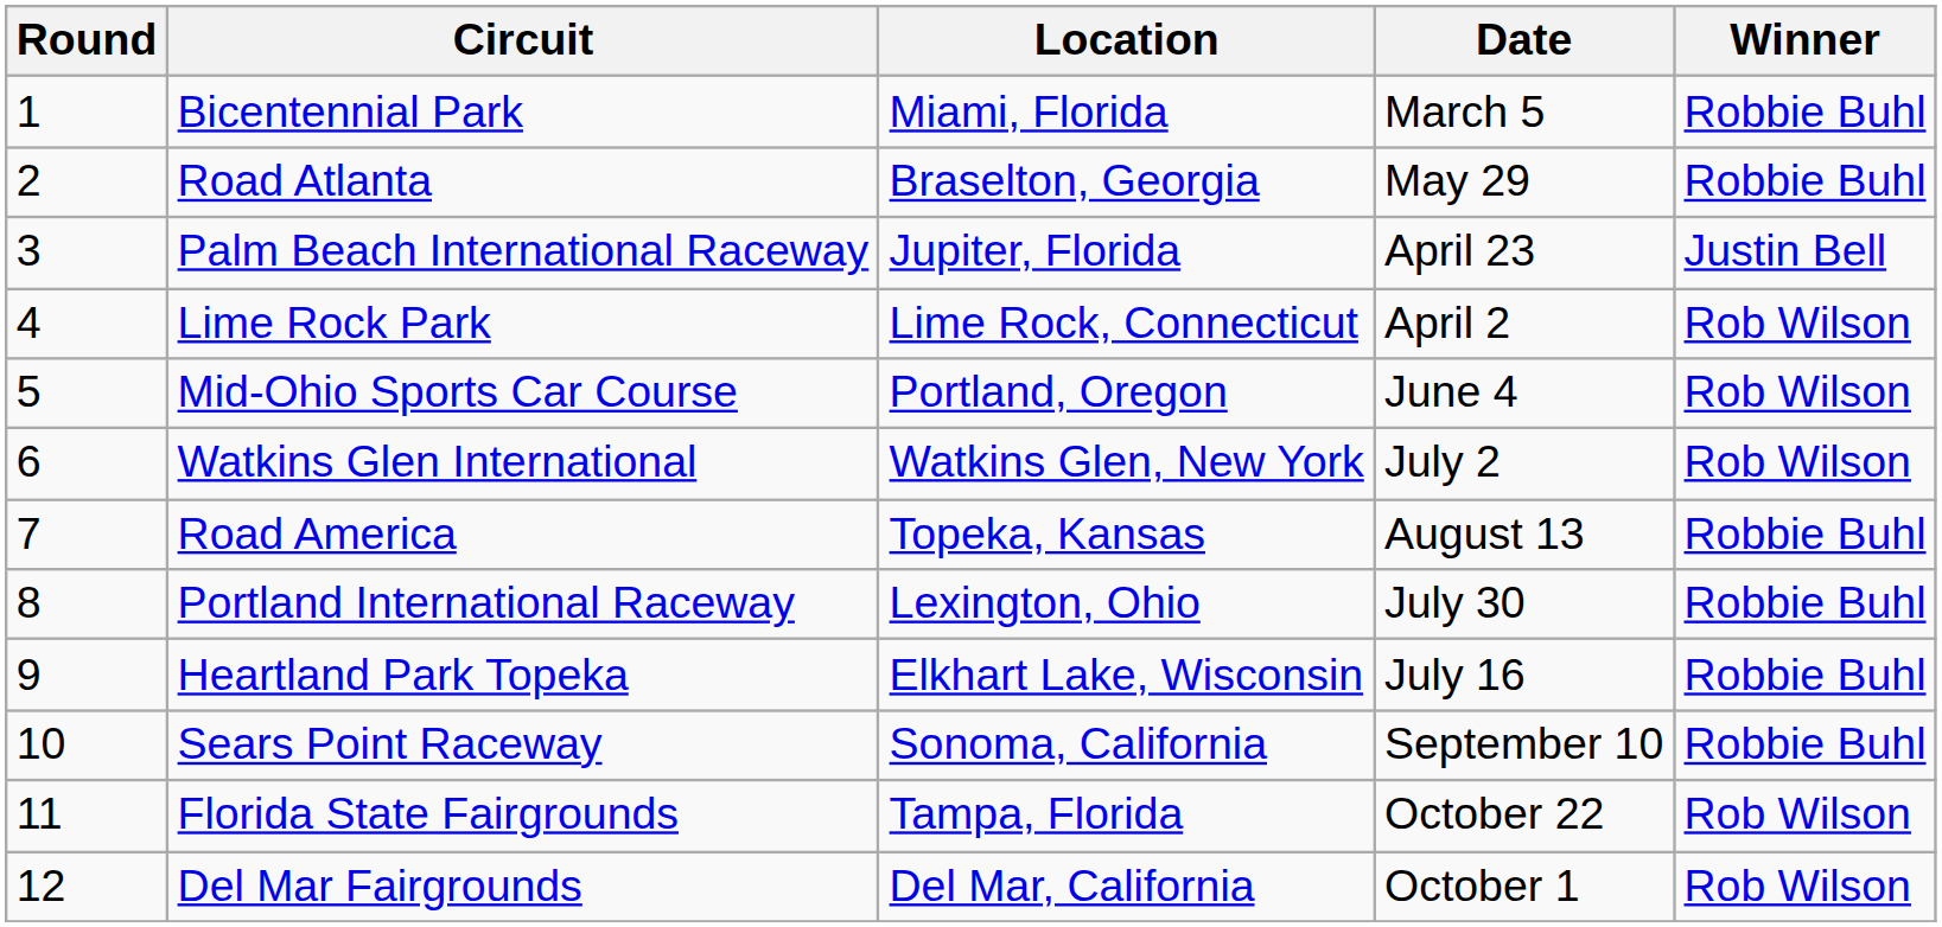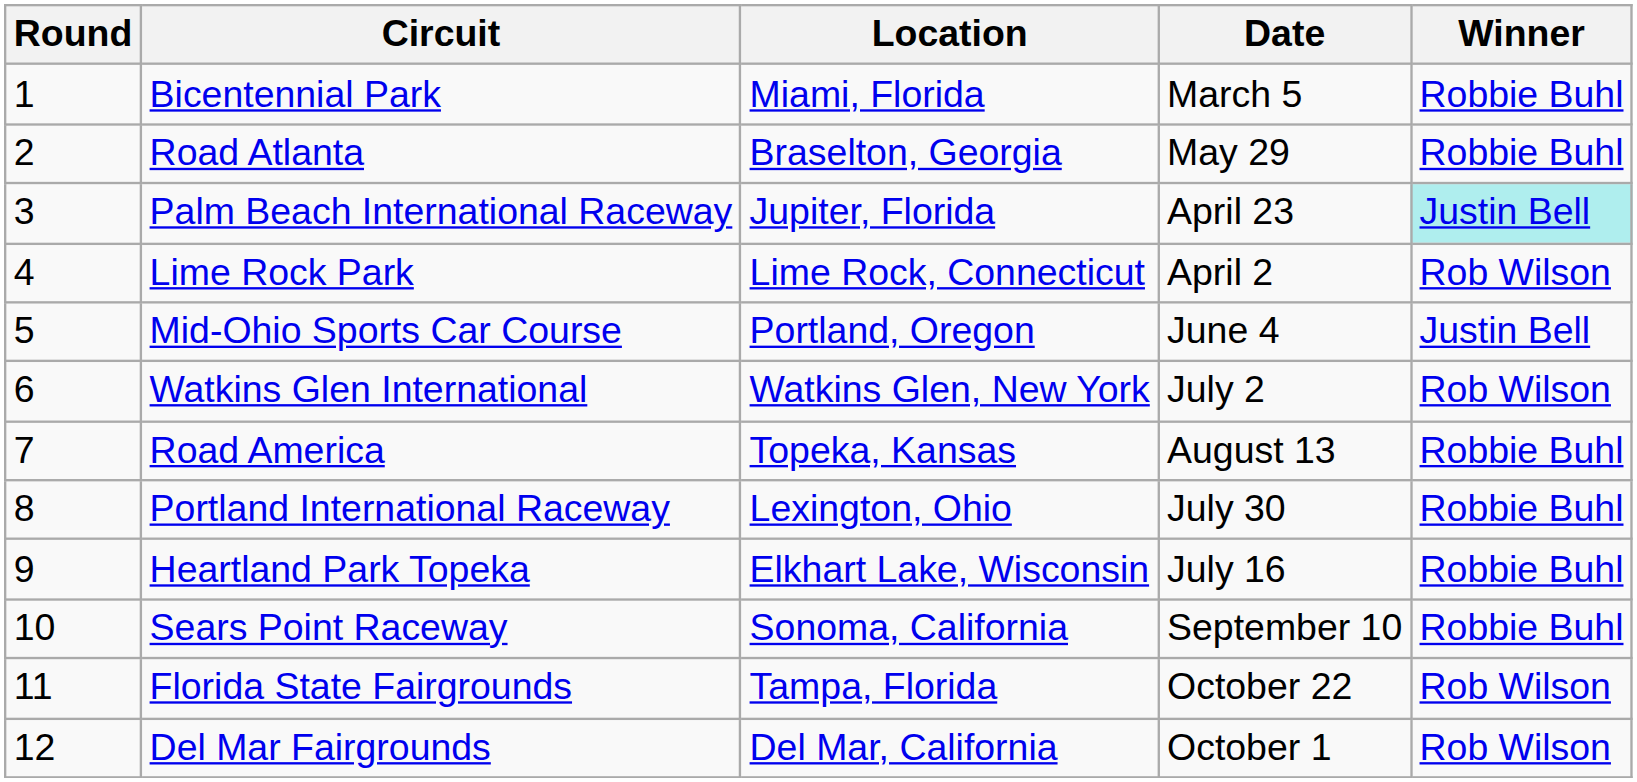 <table class="wikitable">
 <tr>
 <th>Round</th>
 <th>Circuit</th>
 <th>Location</th>
 <th>Date</th>
 <th>Winner</th>
 </tr>
 <tr>
 <td>1</td>
 <td><a href='#'>Bicentennial Park</a></td>
 <td> <a href='#'>Miami, Florida</a></td>
 <td>March 5</td>
 <td> <a href='#'>Robbie Buhl</a></td>
 </tr>
 <tr>
 <td>2</td>
 <td><a href='#'>Road Atlanta</a></td>
 <td> <a href='#'>Braselton, Georgia</a></td>
 <td>May 29</td>
 <td> <a href='#'>Robbie Buhl</a></td>
 </tr>
 <tr>
 <td>3</td>
 <td><a href='#'>Palm Beach International Raceway</a></td>
 <td> <a href='#'>Jupiter, Florida</a></td>
 <td>April 23</td>
-<td> <a href='#'>Justin Bell</a></td>
+<td style="background: paleturquoise;"> <a href='#'>Justin Bell</a></td>
 </tr>
 <tr>
 <td>4</td>
 <td><a href='#'>Lime Rock Park</a></td>
 <td> <a href='#'>Lime Rock, Connecticut</a></td>
 <td>April 2</td>
 <td> <a href='#'>Rob Wilson</a></td>
 </tr>
 <tr>
 <td>5</td>
 <td><a href='#'>Mid-Ohio Sports Car Course</a></td>
 <td> <a href='#'>Portland, Oregon</a></td>
 <td>June 4</td>
-<td> <a href='#'>Rob Wilson</a></td>
+<td> <a href='#'>Justin Bell</a></td>
 </tr>
 <tr>
 <td>6</td>
 <td><a href='#'>Watkins Glen International</a></td>
 <td> <a href='#'>Watkins Glen, New York</a></td>
 <td>July 2</td>
 <td> <a href='#'>Rob Wilson</a></td>
 </tr>
 <tr>
 <td>7</td>
 <td><a href='#'>Road America</a></td>
 <td> <a href='#'>Topeka, Kansas</a></td>
 <td>August 13</td>
 <td> <a href='#'>Robbie Buhl</a></td>
 </tr>
 <tr>
 <td>8</td>
 <td><a href='#'>Portland International Raceway</a></td>
 <td> <a href='#'>Lexington, Ohio</a></td>
 <td>July 30</td>
 <td> <a href='#'>Robbie Buhl</a></td>
 </tr>
 <tr>
 <td>9</td>
 <td><a href='#'>Heartland Park Topeka</a></td>
 <td> <a href='#'>Elkhart Lake, Wisconsin</a></td>
 <td>July 16</td>
 <td> <a href='#'>Robbie Buhl</a></td>
 </tr>
 <tr>
 <td>10</td>
 <td><a href='#'>Sears Point Raceway</a></td>
 <td> <a href='#'>Sonoma, California</a></td>
 <td>September 10</td>
 <td> <a href='#'>Robbie Buhl</a></td>
 </tr>
 <tr>
 <td>11</td>
 <td><a href='#'>Florida State Fairgrounds</a></td>
 <td> <a href='#'>Tampa, Florida</a></td>
 <td>October 22</td>
 <td> <a href='#'>Rob Wilson</a></td>
 </tr>
 <tr>
 <td>12</td>
 <td><a href='#'>Del Mar Fairgrounds</a></td>
 <td> <a href='#'>Del Mar, California</a></td>
 <td>October 1</td>
 <td> <a href='#'>Rob Wilson</a></td>
 </tr>
 </table>
